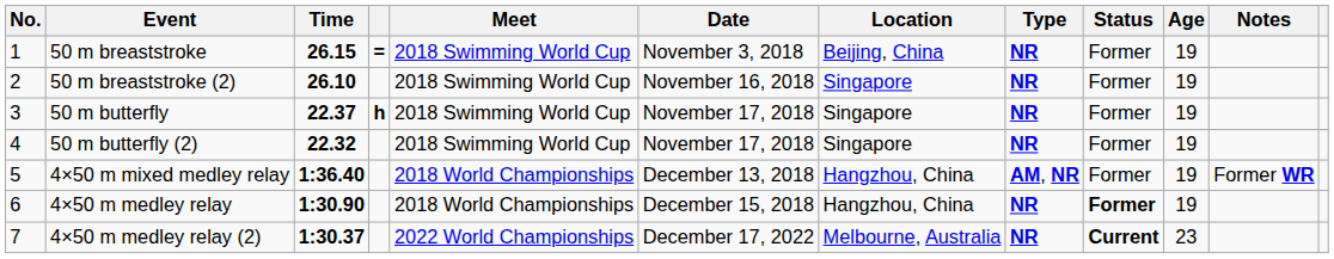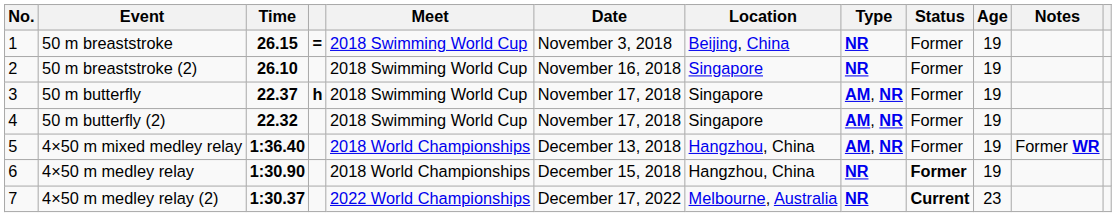 <table class="wikitable sortable">
 <tr>
 <th>No.</th>
 <th>Event</th>
 <th>Time</th>
 <th></th>
 <th>Meet</th>
 <th>Date</th>
 <th>Location</th>
 <th>Type</th>
 <th>Status</th>
 <th>Age</th>
 <th>Notes</th>
 <th></th>
 </tr>
 <tr>
 <td>1</td>
 <td>50 m breaststroke</td>
 <td style="text-align:center;"><strong>26.15</strong></td>
 <td><strong>=</strong></td>
 <td><a href='#'>2018 Swimming World Cup</a></td>
 <td>November 3, 2018</td>
 <td><a href='#'>Beijing</a>, <a href='#'>China</a></td>
 <td><strong><a href='#'>NR</a></strong></td>
 <td>Former</td>
 <td style="text-align:center;">19</td>
 <td></td>
 <td style="text-align:center;"></td>
 </tr>
 <tr>
 <td>2</td>
 <td>50 m breaststroke (2)</td>
 <td style="text-align:center;"><strong>26.10</strong></td>
 <td></td>
 <td>2018 Swimming World Cup</td>
 <td>November 16, 2018</td>
 <td><a href='#'>Singapore</a></td>
 <td><strong><a href='#'>NR</a></strong></td>
 <td>Former</td>
 <td style="text-align:center;">19</td>
 <td></td>
 <td style="text-align:center;"></td>
 </tr>
 <tr>
 <td>3</td>
 <td>50 m butterfly</td>
 <td style="text-align:center;"><strong>22.37</strong></td>
 <td><strong>h</strong></td>
 <td>2018 Swimming World Cup</td>
 <td>November 17, 2018</td>
 <td>Singapore</td>
-<td><strong><a href='#'>NR</a></strong></td>
+<td><strong><a href='#'>AM</a></strong>, <strong><a href='#'>NR</a></strong></td>
 <td>Former</td>
 <td style="text-align:center;">19</td>
 <td></td>
 <td style="text-align:center;"></td>
 </tr>
 <tr>
 <td>4</td>
 <td>50 m butterfly (2)</td>
 <td style="text-align:center;"><strong>22.32</strong></td>
 <td></td>
 <td>2018 Swimming World Cup</td>
 <td>November 17, 2018</td>
 <td>Singapore</td>
-<td><strong><a href='#'>NR</a></strong></td>
+<td><strong><a href='#'>AM</a></strong>, <strong><a href='#'>NR</a></strong></td>
 <td>Former</td>
 <td style="text-align:center;">19</td>
 <td></td>
 <td style="text-align:center;"></td>
 </tr>
 <tr>
 <td>5</td>
 <td>4×50 m mixed medley relay</td>
 <td style="text-align:center;"><strong>1:36.40</strong></td>
 <td></td>
 <td><a href='#'>2018 World Championships</a></td>
 <td>December 13, 2018</td>
 <td><a href='#'>Hangzhou</a>, China</td>
 <td><strong><a href='#'>AM</a></strong>, <strong><a href='#'>NR</a></strong></td>
 <td>Former</td>
 <td style="text-align:center;">19</td>
 <td>Former <strong><a href='#'>WR</a></strong></td>
 <td style="text-align:center;"></td>
 </tr>
 <tr>
 <td>6</td>
 <td>4×50 m medley relay</td>
 <td style="text-align:center;"><strong>1:30.90</strong></td>
 <td></td>
 <td>2018 World Championships</td>
 <td>December 15, 2018</td>
 <td>Hangzhou, China</td>
 <td><strong><a href='#'>NR</a></strong></td>
 <td><strong>Former</strong></td>
 <td style="text-align:center;">19</td>
 <td></td>
 <td style="text-align:center;"></td>
 </tr>
 <tr>
 <td>7</td>
 <td>4×50 m medley relay (2)</td>
 <td style="text-align:center;"><strong>1:30.37</strong></td>
 <td></td>
 <td><a href='#'>2022 World Championships</a></td>
 <td>December 17, 2022</td>
 <td><a href='#'>Melbourne</a>, <a href='#'>Australia</a></td>
 <td><strong><a href='#'>NR</a></strong></td>
 <td><strong>Current</strong></td>
 <td style="text-align:center;">23</td>
 <td></td>
 <td style="text-align:center;"></td>
 </tr>
 </table>
